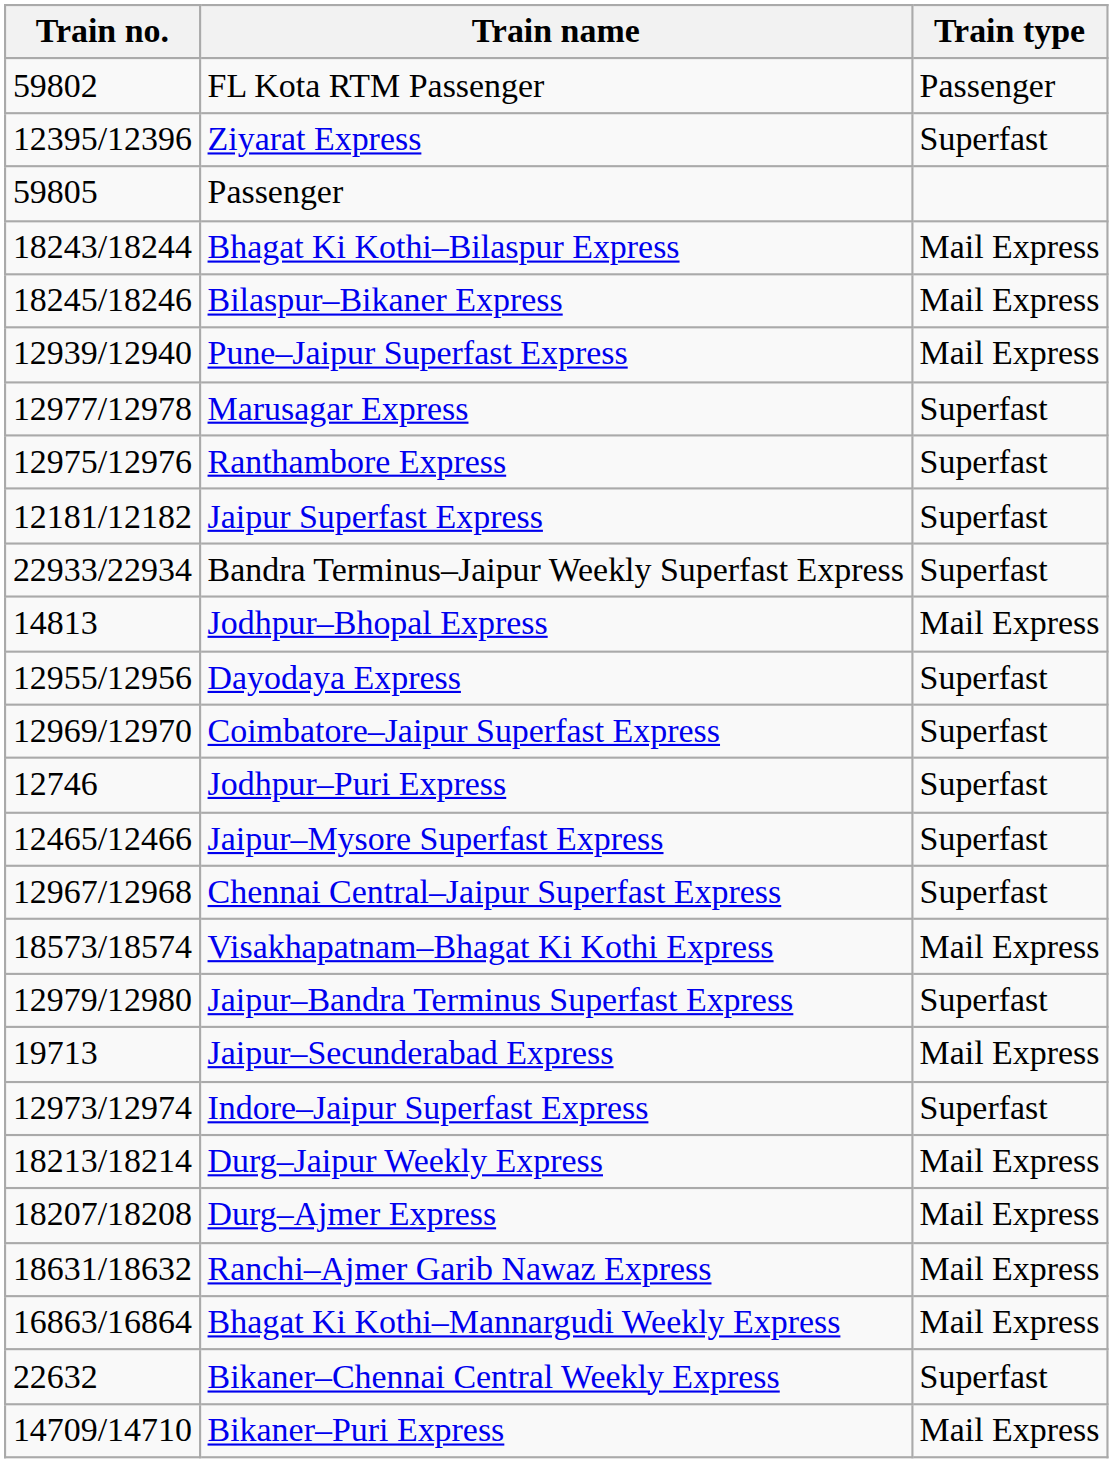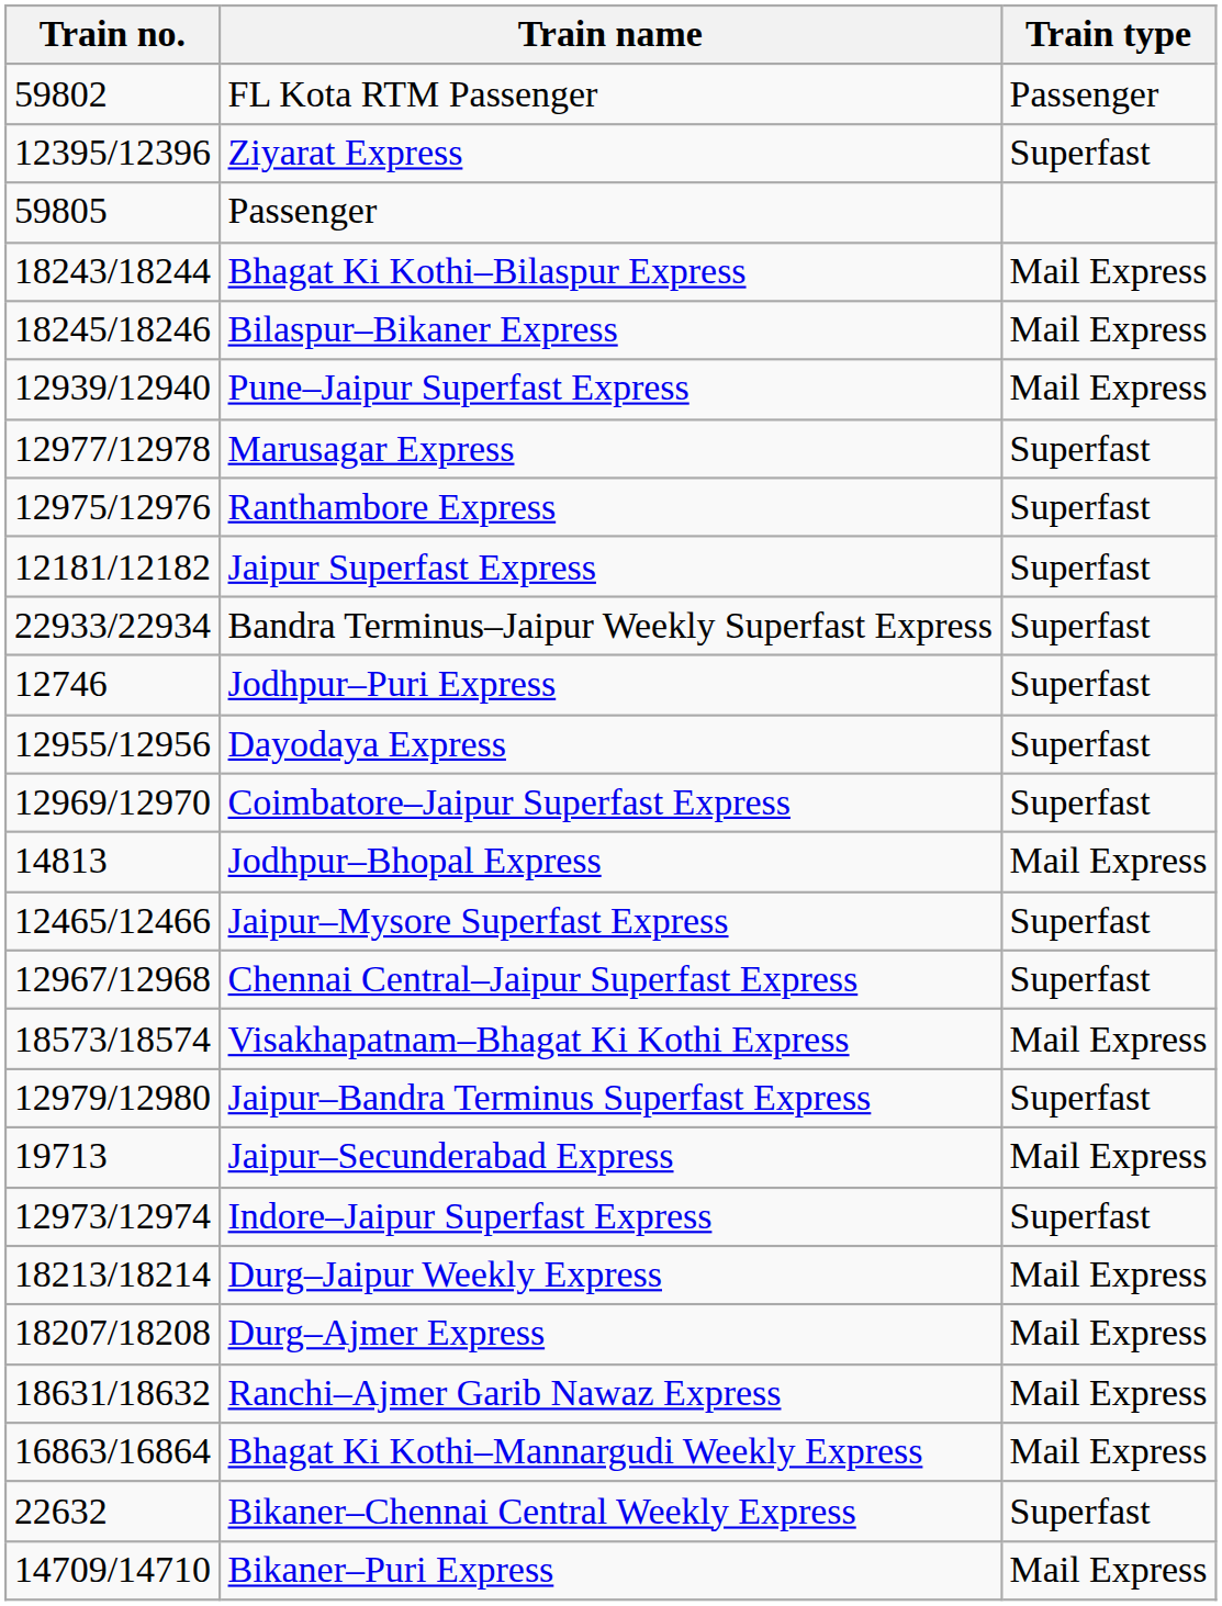 <table class="wikitable">
 <tr>
 <th>Train no.</th>
 <th>Train name</th>
 <th>Train type</th>
 </tr>
 <tr>
 <td>59802</td>
 <td>FL Kota RTM Passenger</td>
 <td>Passenger</td>
 </tr>
 <tr>
 <td>12395/12396</td>
 <td><a href='#'>Ziyarat Express</a></td>
 <td>Superfast</td>
 </tr>
 <tr>
 <td>59805</td>
 <td Jaipur–Bayana Passenger>Passenger</td>
 </tr>
 <tr>
 <td>18243/18244</td>
 <td><a href='#'>Bhagat Ki Kothi–Bilaspur Express</a></td>
 <td>Mail Express</td>
 </tr>
 <tr>
 <td>18245/18246</td>
 <td><a href='#'>Bilaspur–Bikaner Express</a></td>
 <td>Mail Express</td>
 </tr>
 <tr>
 <td>12939/12940</td>
 <td><a href='#'>Pune–Jaipur Superfast Express</a></td>
 <td>Mail Express</td>
 </tr>
 <tr>
 <td>12977/12978</td>
 <td><a href='#'>Marusagar Express</a></td>
 <td>Superfast</td>
 </tr>
 <tr>
 <td>12975/12976</td>
 <td><a href='#'>Ranthambore Express</a></td>
 <td>Superfast</td>
 </tr>
 <tr>
 <td>12181/12182</td>
 <td><a href='#'>Jaipur Superfast Express</a></td>
 <td>Superfast</td>
 </tr>
 <tr>
 <td>22933/22934</td>
 <td>Bandra Terminus–Jaipur Weekly Superfast Express</td>
 <td>Superfast</td>
 </tr>
 <tr>
-<td>14813</td>
-<td><a href='#'>Jodhpur–Bhopal Express</a></td>
-<td>Mail Express</td>
+<td>12746</td>
+<td><a href='#'>Jodhpur–Puri Express</a></td>
+<td>Superfast</td>
 </tr>
 <tr>
 <td>12955/12956</td>
 <td><a href='#'>Dayodaya Express</a></td>
 <td>Superfast</td>
 </tr>
 <tr>
 <td>12969/12970</td>
 <td><a href='#'>Coimbatore–Jaipur Superfast Express</a></td>
 <td>Superfast</td>
 </tr>
 <tr>
-<td>12746</td>
-<td><a href='#'>Jodhpur–Puri Express</a></td>
-<td>Superfast</td>
+<td>14813</td>
+<td><a href='#'>Jodhpur–Bhopal Express</a></td>
+<td>Mail Express</td>
 </tr>
 <tr>
 <td>12465/12466</td>
 <td><a href='#'>Jaipur–Mysore Superfast Express</a></td>
 <td>Superfast</td>
 </tr>
 <tr>
 <td>12967/12968</td>
 <td><a href='#'>Chennai Central–Jaipur Superfast Express</a></td>
 <td>Superfast</td>
 </tr>
 <tr>
 <td>18573/18574</td>
 <td><a href='#'>Visakhapatnam–Bhagat Ki Kothi Express</a></td>
 <td>Mail Express</td>
 </tr>
 <tr>
 <td>12979/12980</td>
 <td><a href='#'>Jaipur–Bandra Terminus Superfast Express</a></td>
 <td>Superfast</td>
 </tr>
 <tr>
 <td>19713</td>
 <td><a href='#'>Jaipur–Secunderabad Express</a></td>
 <td>Mail Express</td>
 </tr>
 <tr>
 <td>12973/12974</td>
 <td><a href='#'>Indore–Jaipur Superfast Express</a></td>
 <td>Superfast</td>
 </tr>
 <tr>
 <td>18213/18214</td>
 <td><a href='#'>Durg–Jaipur Weekly Express</a></td>
 <td>Mail Express</td>
 </tr>
 <tr>
 <td>18207/18208</td>
 <td><a href='#'>Durg–Ajmer Express</a></td>
 <td>Mail Express</td>
 </tr>
 <tr>
 <td>18631/18632</td>
 <td><a href='#'>Ranchi–Ajmer Garib Nawaz Express</a></td>
 <td>Mail Express</td>
 </tr>
 <tr>
 <td>16863/16864</td>
 <td><a href='#'>Bhagat Ki Kothi–Mannargudi Weekly Express</a></td>
 <td>Mail Express</td>
 </tr>
 <tr>
 <td>22632</td>
 <td><a href='#'>Bikaner–Chennai Central Weekly Express</a></td>
 <td>Superfast</td>
 </tr>
 <tr>
 <td>14709/14710</td>
 <td><a href='#'>Bikaner–Puri Express</a></td>
 <td>Mail Express</td>
 </tr>
 </table>
